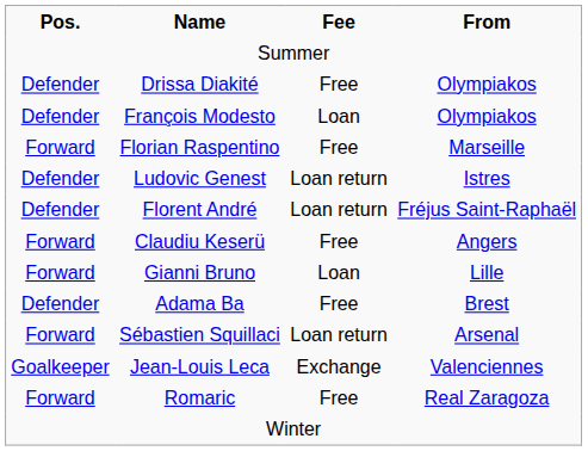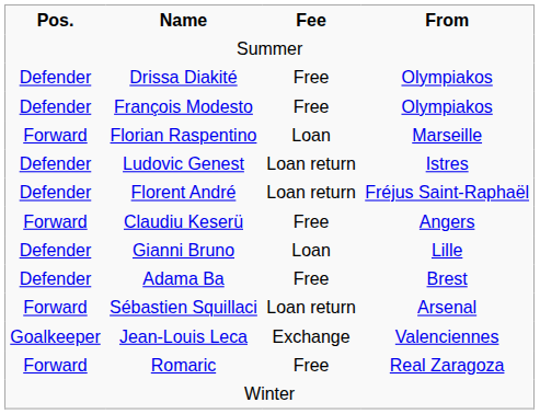 <table class= border="2" cellpadding="4" cellspacing="0" style="text-align:center; margin: 1em 1em 1em 0; background: #f9f9f9; border:1px #aaa solid; border-collapse: collapse; font-size: 95%;">
 <tr>
 <th>Pos.</th>
 <th>Name</th>
 <th>Fee</th>
 <th>From</th>
 </tr>
 <tr>
 <td !style="text-align:center" colspan="4">Summer</td>
 </tr>
 <tr>
 <td><a href='#'>Defender</a></td>
 <td> <a href='#'>Drissa Diakité</a></td>
 <td>Free</td>
 <td> <a href='#'>Olympiakos</a></td>
 </tr>
 <tr>
 <td><a href='#'>Defender</a></td>
 <td> <a href='#'>François Modesto</a></td>
-<td>Loan</td>
+<td>Free</td>
 <td> <a href='#'>Olympiakos</a></td>
 </tr>
 <tr>
 <td><a href='#'>Forward</a></td>
 <td> <a href='#'>Florian Raspentino</a></td>
-<td>Free</td>
+<td>Loan</td>
 <td> <a href='#'>Marseille</a></td>
 </tr>
 <tr>
 <td><a href='#'>Defender</a></td>
 <td> <a href='#'>Ludovic Genest</a></td>
 <td>Loan return</td>
 <td> <a href='#'>Istres</a></td>
 </tr>
 <tr>
 <td><a href='#'>Defender</a></td>
 <td> <a href='#'>Florent André</a></td>
 <td>Loan return</td>
 <td> <a href='#'>Fréjus Saint-Raphaël</a></td>
 </tr>
 <tr>
 <td><a href='#'>Forward</a></td>
 <td> <a href='#'>Claudiu Keserü</a></td>
 <td>Free</td>
 <td> <a href='#'>Angers</a></td>
 </tr>
 <tr>
-<td><a href='#'>Forward</a></td>
+<td><a href='#'>Defender</a></td>
 <td> <a href='#'>Gianni Bruno</a></td>
 <td>Loan</td>
 <td> <a href='#'>Lille</a></td>
 </tr>
 <tr>
 <td><a href='#'>Defender</a></td>
 <td> <a href='#'>Adama Ba</a></td>
 <td>Free</td>
 <td> <a href='#'>Brest</a></td>
 </tr>
 <tr>
 <td><a href='#'>Forward</a></td>
 <td> <a href='#'>Sébastien Squillaci</a></td>
 <td>Loan return</td>
 <td> <a href='#'>Arsenal</a></td>
 </tr>
 <tr>
 <td><a href='#'>Goalkeeper</a></td>
 <td> <a href='#'>Jean-Louis Leca</a></td>
 <td>Exchange</td>
 <td> <a href='#'>Valenciennes</a></td>
 </tr>
 <tr>
 <td><a href='#'>Forward</a></td>
 <td> <a href='#'>Romaric</a></td>
 <td>Free</td>
 <td> <a href='#'>Real Zaragoza</a></td>
 </tr>
 <tr>
 <td !style="text-align:center" colspan="4">Winter</td>
 </tr>
 <tr>
 </tr>
 </table>
